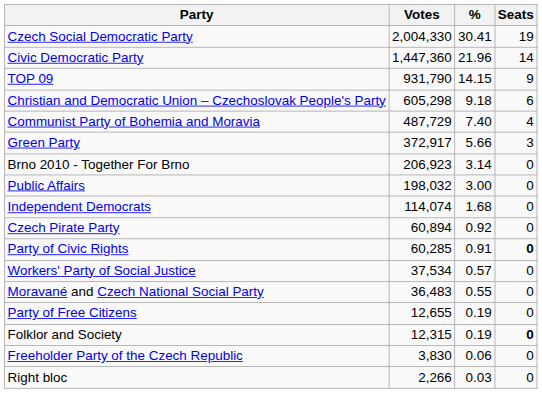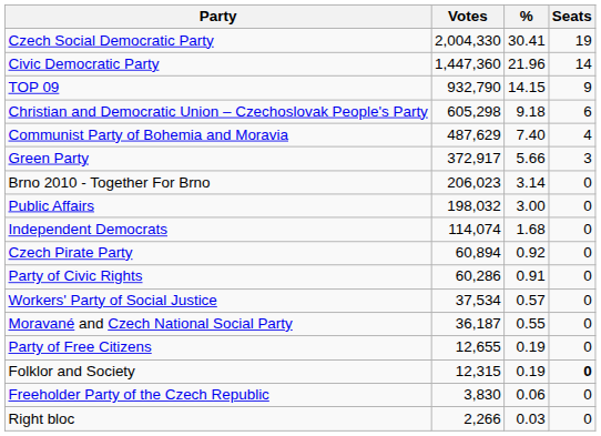 <table class=wikitable style=text-align:right>
 <tr>
 <th>Party</th>
 <th>Votes</th>
 <th>%</th>
 <th>Seats</th>
 </tr>
 <tr>
 <td align=left><a href='#'>Czech Social Democratic Party</a></td>
 <td>2,004,330</td>
 <td>30.41</td>
 <td>19</td>
 </tr>
 <tr>
 <td align=left><a href='#'>Civic Democratic Party</a></td>
 <td>1,447,360</td>
 <td>21.96</td>
 <td>14</td>
 </tr>
 <tr>
 <td align=left><a href='#'>TOP 09</a></td>
-<td>931,790</td>
+<td>932,790</td>
 <td>14.15</td>
 <td>9</td>
 </tr>
 <tr>
 <td align=left><a href='#'>Christian and Democratic Union – Czechoslovak People's Party</a></td>
 <td>605,298</td>
 <td>9.18</td>
 <td>6</td>
 </tr>
 <tr>
 <td align=left><a href='#'>Communist Party of Bohemia and Moravia</a></td>
-<td>487,729</td>
+<td>487,629</td>
 <td>7.40</td>
 <td>4</td>
 </tr>
 <tr>
 <td align=left><a href='#'>Green Party</a></td>
 <td>372,917</td>
 <td>5.66</td>
 <td>3</td>
 </tr>
 <tr>
 <td align=left>Brno 2010 - Together For Brno</td>
-<td>206,923</td>
+<td>206,023</td>
 <td>3.14</td>
 <td>0</td>
 </tr>
 <tr>
 <td align=left><a href='#'>Public Affairs</a></td>
 <td>198,032</td>
 <td>3.00</td>
 <td>0</td>
 </tr>
 <tr>
 <td align=left><a href='#'>Independent Democrats</a></td>
 <td>114,074</td>
 <td>1.68</td>
 <td>0</td>
 </tr>
 <tr>
 <td align=left><a href='#'>Czech Pirate Party</a></td>
 <td>60,894</td>
 <td>0.92</td>
 <td>0</td>
 </tr>
 <tr>
 <td align=left><a href='#'>Party of Civic Rights</a></td>
-<td>60,285</td>
+<td>60,286</td>
 <td>0.91</td>
-<td><strong>0</strong></td>
+<td>0</td>
 </tr>
 <tr>
 <td align=left><a href='#'>Workers' Party of Social Justice</a></td>
 <td>37,534</td>
 <td>0.57</td>
 <td>0</td>
 </tr>
 <tr>
 <td align=left><a href='#'>Moravané</a> and <a href='#'>Czech National Social Party</a></td>
-<td>36,483</td>
+<td>36,187</td>
 <td>0.55</td>
 <td>0</td>
 </tr>
 <tr>
 <td align=left><a href='#'>Party of Free Citizens</a></td>
 <td>12,655</td>
 <td>0.19</td>
 <td>0</td>
 </tr>
 <tr>
 <td align=left>Folklor and Society</td>
 <td>12,315</td>
 <td>0.19</td>
 <td><strong>0</strong></td>
 </tr>
 <tr>
 <td align=left><a href='#'>Freeholder Party of the Czech Republic</a></td>
 <td>3,830</td>
 <td>0.06</td>
 <td>0</td>
 </tr>
 <tr>
 <td align=left>Right bloc</td>
 <td>2,266</td>
 <td>0.03</td>
 <td>0</td>
 </tr>
 </table>
